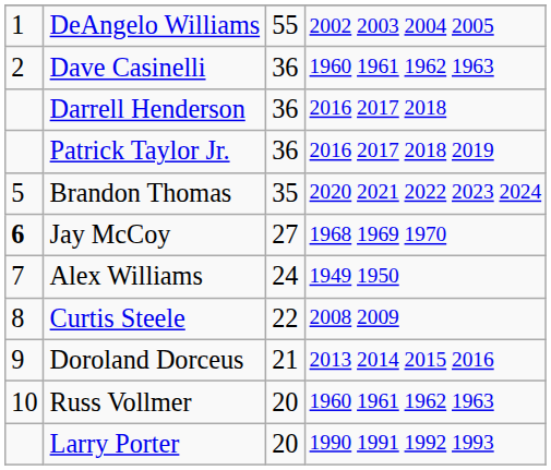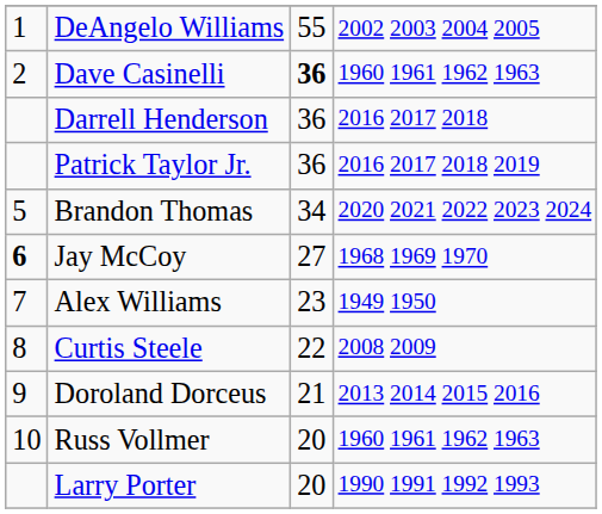 <table class="wikitable">
 <tr>
 </tr>
 <tr>
 <td>1</td>
 <td><a href='#'>DeAngelo Williams</a></td>
 <td>55</td>
 <td style="font-size:80%;"><a href='#'>2002</a> <a href='#'>2003</a> <a href='#'>2004</a> <a href='#'>2005</a></td>
 </tr>
 <tr>
 <td>2</td>
 <td><a href='#'>Dave Casinelli</a></td>
-<td>36</td>
+<td><strong>36</strong></td>
 <td style="font-size:80%;"><a href='#'>1960</a> <a href='#'>1961</a> <a href='#'>1962</a> <a href='#'>1963</a></td>
 </tr>
 <tr>
 <td></td>
 <td><a href='#'>Darrell Henderson</a></td>
 <td>36</td>
 <td style="font-size:80%;"><a href='#'>2016</a> <a href='#'>2017</a> <a href='#'>2018</a></td>
 </tr>
 <tr>
 <td></td>
 <td><a href='#'>Patrick Taylor Jr.</a></td>
 <td>36</td>
 <td style="font-size:80%;"><a href='#'>2016</a> <a href='#'>2017</a> <a href='#'>2018</a> <a href='#'>2019</a></td>
 </tr>
 <tr>
 <td>5</td>
 <td>Brandon Thomas</td>
-<td>35</td>
+<td>34</td>
 <td style="font-size:80%;"><a href='#'>2020</a> <a href='#'>2021</a> <a href='#'>2022</a> <a href='#'>2023</a> <a href='#'>2024</a></td>
 </tr>
 <tr>
 <td><strong>6</strong></td>
 <td>Jay McCoy</td>
 <td>27</td>
 <td style="font-size:80%;"><a href='#'>1968</a> <a href='#'>1969</a> <a href='#'>1970</a></td>
 </tr>
 <tr>
 <td>7</td>
 <td>Alex Williams</td>
-<td>24</td>
+<td>23</td>
 <td style="font-size:80%;"><a href='#'>1949</a> <a href='#'>1950</a></td>
 </tr>
 <tr>
 <td>8</td>
 <td><a href='#'>Curtis Steele</a></td>
 <td>22</td>
 <td style="font-size:80%;"><a href='#'>2008</a> <a href='#'>2009</a></td>
 </tr>
 <tr>
 <td>9</td>
 <td>Doroland Dorceus</td>
 <td>21</td>
 <td style="font-size:80%;"><a href='#'>2013</a> <a href='#'>2014</a> <a href='#'>2015</a> <a href='#'>2016</a></td>
 </tr>
 <tr>
 <td>10</td>
 <td>Russ Vollmer</td>
 <td>20</td>
 <td style="font-size:80%;"><a href='#'>1960</a> <a href='#'>1961</a> <a href='#'>1962</a> <a href='#'>1963</a></td>
 </tr>
 <tr>
 <td></td>
 <td><a href='#'>Larry Porter</a></td>
 <td>20</td>
 <td style="font-size:80%;"><a href='#'>1990</a> <a href='#'>1991</a> <a href='#'>1992</a> <a href='#'>1993</a></td>
 </tr>
 </table>
